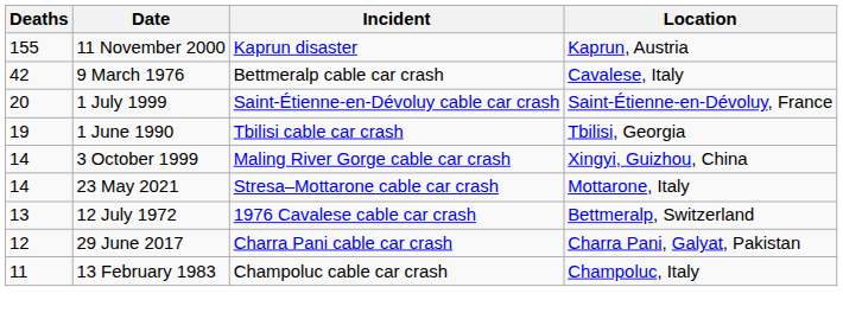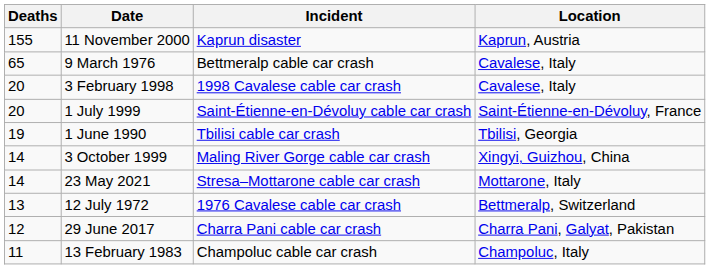 <table class="wikitable sortable">
 <tr>
 <th>Deaths</th>
 <th>Date</th>
 <th>Incident</th>
 <th>Location</th>
 </tr>
 <tr>
 <td>155</td>
 <td>11 November 2000</td>
 <td><a href='#'>Kaprun disaster</a></td>
 <td data-sort-value="EUAT"><a href='#'>Kaprun</a>, Austria</td>
 </tr>
 <tr>
-<td>42</td>
+<td>65</td>
 <td>9 March 1976</td>
 <td>Bettmeralp cable car crash</td>
+<td data-sort-value="EUIT"><a href='#'>Cavalese</a>, Italy</td>
+</tr>
+<tr>
+<td>20</td>
+<td>3 February 1998</td>
+<td><a href='#'>1998 Cavalese cable car crash</a></td>
 <td data-sort-value="EUIT"><a href='#'>Cavalese</a>, Italy</td>
 </tr>
 <tr>
 <td>20</td>
 <td>1 July 1999</td>
 <td><a href='#'>Saint-Étienne-en-Dévoluy cable car crash</a></td>
 <td data-sort-value="EUFR"><a href='#'>Saint-Étienne-en-Dévoluy</a>, France</td>
 </tr>
 <tr>
 <td>19</td>
 <td>1 June 1990</td>
 <td><a href='#'>Tbilisi cable car crash</a></td>
 <td data-sort-value="ASGE"><a href='#'>Tbilisi</a>, Georgia</td>
 </tr>
 <tr>
 <td>14</td>
 <td>3 October 1999</td>
 <td><a href='#'>Maling River Gorge cable car crash</a></td>
 <td data-sort-value="ASCN"><a href='#'>Xingyi, Guizhou</a>, China</td>
 </tr>
 <tr>
 <td>14</td>
 <td>23 May 2021</td>
 <td><a href='#'>Stresa–Mottarone cable car crash</a></td>
 <td data-sort-value="EUIT"><a href='#'>Mottarone</a>, Italy</td>
 </tr>
 <tr>
 <td>13</td>
 <td>12 July 1972</td>
 <td><a href='#'>1976 Cavalese cable car crash</a></td>
 <td data-sort-value="EUCH"><a href='#'>Bettmeralp</a>, Switzerland</td>
 </tr>
 <tr>
 <td>12</td>
 <td>29 June 2017</td>
 <td><a href='#'>Charra Pani cable car crash</a></td>
 <td data-sort-value="ASPK"><a href='#'>Charra Pani</a>, <a href='#'>Galyat</a>, Pakistan</td>
 </tr>
 <tr>
 <td>11</td>
 <td>13 February 1983</td>
 <td>Champoluc cable car crash</td>
 <td data-sort-value="EUIT"><a href='#'>Champoluc</a>, Italy</td>
 </tr>
 </table>
